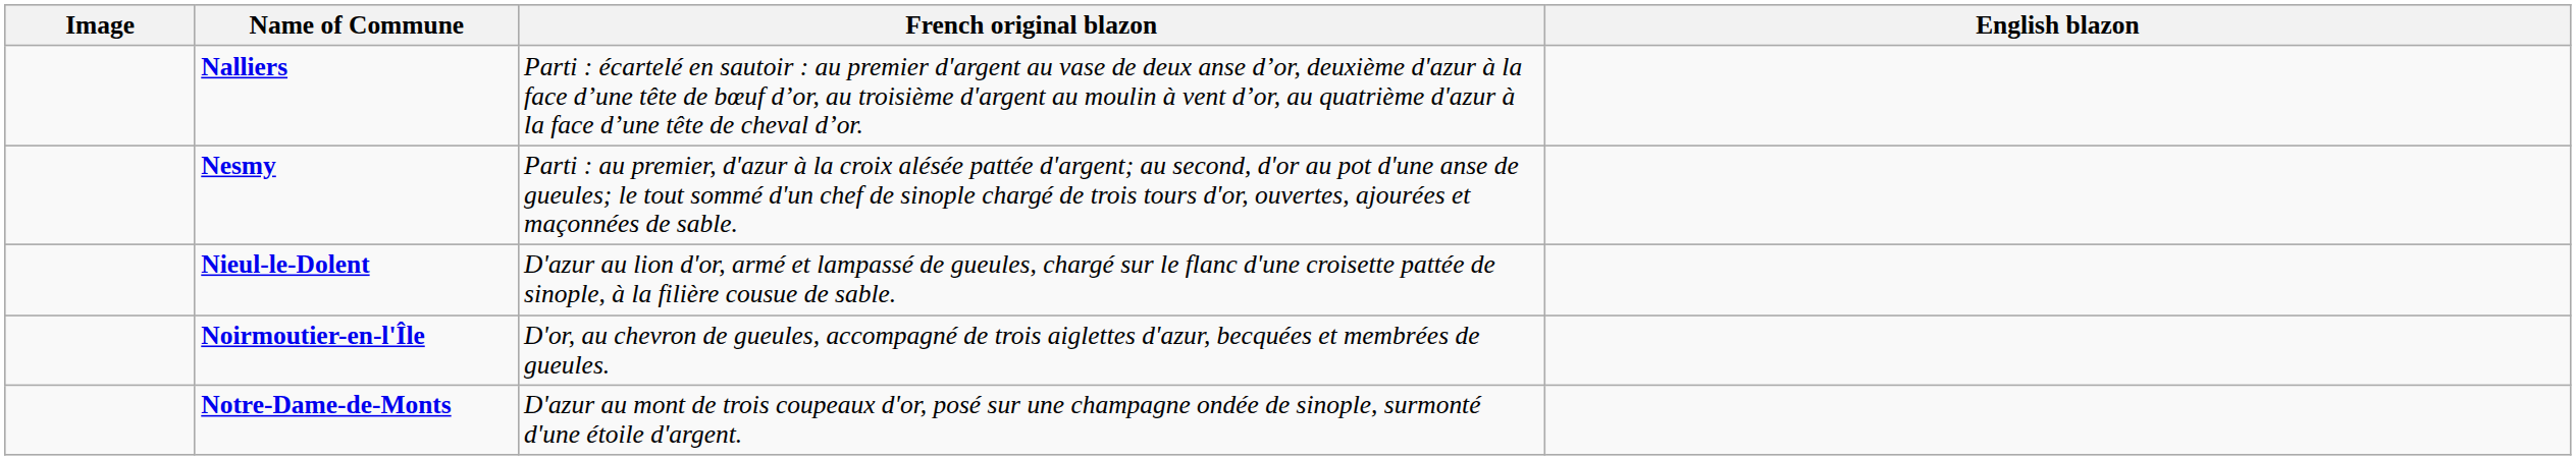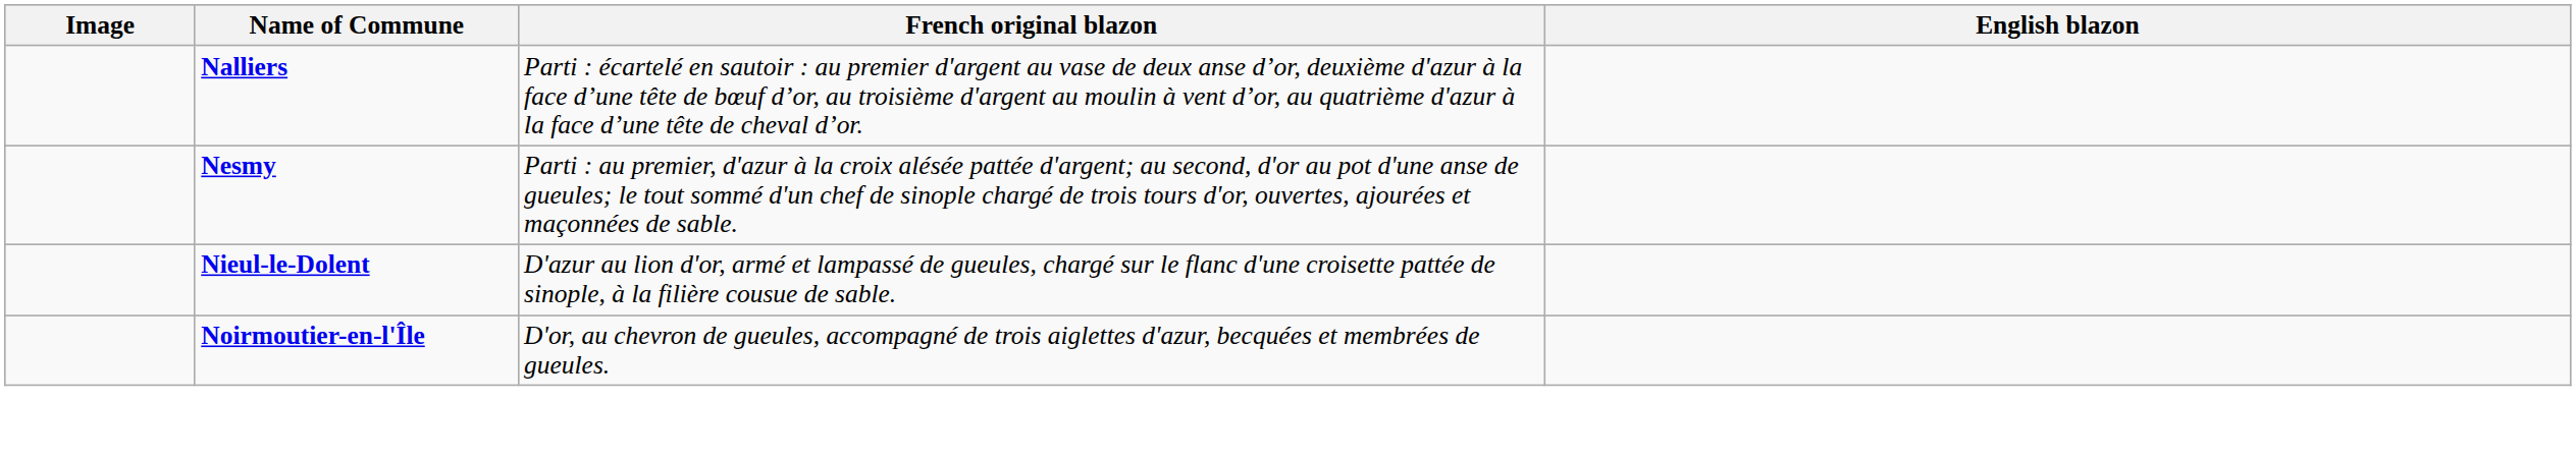 <table class="wikitable" style="width:100%;">
 <tr>
 <th style="width:110px;">Image</th>
 <th>Name of Commune</th>
 <th style="width:40%;">French original blazon</th>
 <th style="width:40%;">English blazon</th>
 </tr>
 <tr valign=top>
 <td align=center></td>
 <td><strong><a href='#'>Nalliers</a></strong></td>
 <td><em>Parti : écartelé en sautoir : au premier d'argent au vase de deux anse d’or, deuxième d'azur à la face d’une tête de bœuf d’or, au troisième d'argent au moulin à vent d’or, au quatrième d'azur à la face d’une tête de cheval d’or.</em></td>
 <td></td>
 </tr>
 <tr valign=top>
 <td align=center></td>
 <td><strong><a href='#'>Nesmy</a></strong></td>
 <td><em>Parti : au premier, d'azur à la croix alésée pattée d'argent; au second, d'or au pot d'une anse de gueules; le tout sommé d'un chef de sinople chargé de trois tours d'or, ouvertes, ajourées et maçonnées de sable.</em></td>
 <td></td>
 </tr>
 <tr valign=top>
 <td align=center></td>
 <td><strong><a href='#'>Nieul-le-Dolent</a></strong></td>
 <td><em>D'azur au lion d'or, armé et lampassé de gueules, chargé sur le flanc d'une croisette pattée de sinople, à la filière cousue de sable.</em></td>
 <td></td>
 </tr>
 <tr valign=top>
 <td align=center></td>
 <td><strong><a href='#'>Noirmoutier-en-l'Île</a></strong></td>
 <td><em>D'or, au chevron de gueules, accompagné de trois aiglettes d'azur, becquées et membrées de gueules.</em></td>
 <td></td>
 </tr>
-<tr valign=top>
-<td align=center></td>
-<td><strong><a href='#'>Notre-Dame-de-Monts</a></strong></td>
-<td><em>D'azur au mont de trois coupeaux d'or, posé sur une champagne ondée de sinople, surmonté d'une étoile d'argent.</em></td>
-<td></td>
-</tr>
 </table>
